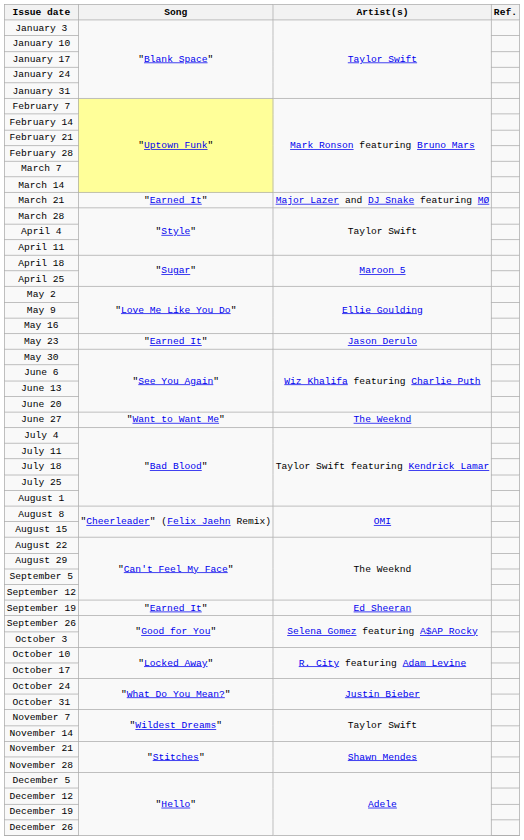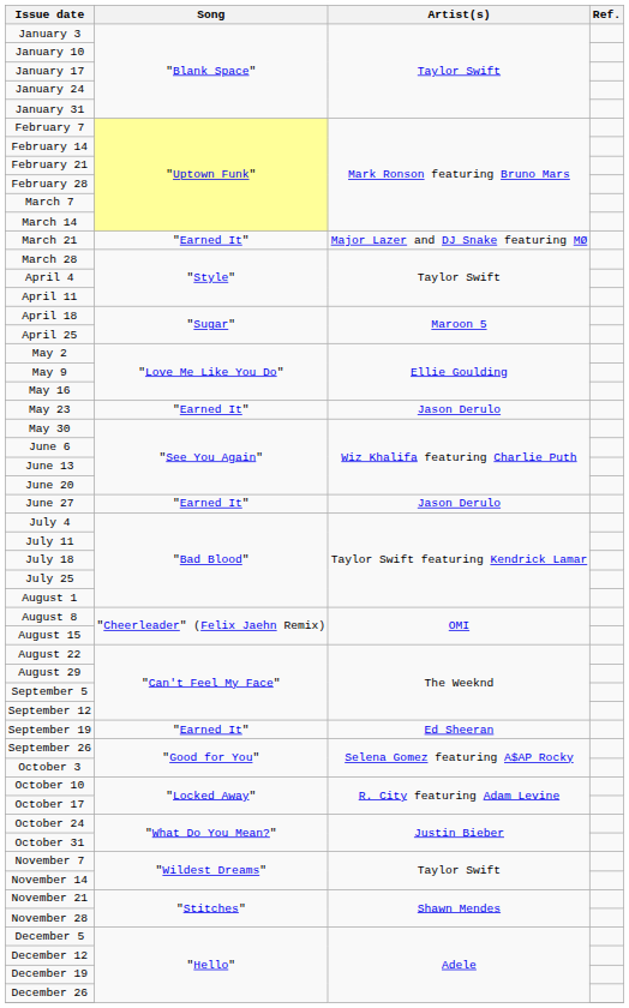 <table class="wikitable" style="text-align: center;">
 <tr>
 <th>Issue date</th>
 <th>Song</th>
 <th>Artist(s)</th>
 <th>Ref.</th>
 </tr>
 <tr>
 <td>January 3</td>
 <td rowspan="5">"<a href='#'>Blank Space</a>"</td>
 <td rowspan="5"><a href='#'>Taylor Swift</a></td>
 <td></td>
 </tr>
 <tr>
 <td>January 10</td>
 <td></td>
 </tr>
 <tr>
 <td>January 17</td>
 <td></td>
 </tr>
 <tr>
 <td>January 24</td>
 <td></td>
 </tr>
 <tr>
 <td>January 31</td>
 <td></td>
 </tr>
 <tr>
 <td>February 7</td>
 <td bgcolor=#FFFF99 rowspan="6">"<a href='#'>Uptown Funk</a>" </td>
 <td rowspan="6"><a href='#'>Mark Ronson</a> featuring <a href='#'>Bruno Mars</a></td>
 <td></td>
 </tr>
 <tr>
 <td>February 14</td>
 <td></td>
 </tr>
 <tr>
 <td>February 21</td>
 <td></td>
 </tr>
 <tr>
 <td>February 28</td>
 <td></td>
 </tr>
 <tr>
 <td>March 7</td>
 <td></td>
 </tr>
 <tr>
 <td>March 14</td>
 <td></td>
 </tr>
 <tr>
 <td>March 21</td>
 <td>"<a href='#'>Earned It</a>"</td>
 <td rowspan="1"><a href='#'>Major Lazer</a> and <a href='#'>DJ Snake</a> featuring <a href='#'>MØ</a></td>
 <td></td>
 </tr>
 <tr>
 <td>March 28</td>
 <td rowspan="3">"<a href='#'>Style</a>"</td>
 <td rowspan=3>Taylor Swift</td>
 <td></td>
 </tr>
 <tr>
 <td>April 4</td>
 <td></td>
 </tr>
 <tr>
 <td>April 11</td>
 <td></td>
 </tr>
 <tr>
 <td>April 18</td>
 <td rowspan="2">"<a href='#'>Sugar</a>"</td>
 <td rowspan=2><a href='#'>Maroon 5</a></td>
 <td></td>
 </tr>
 <tr>
 <td>April 25</td>
 <td></td>
 </tr>
 <tr>
 <td>May 2</td>
 <td rowspan=3>"<a href='#'>Love Me Like You Do</a>"</td>
 <td rowspan=3><a href='#'>Ellie Goulding</a></td>
 <td></td>
 </tr>
 <tr>
 <td>May 9</td>
 <td></td>
 </tr>
 <tr>
 <td>May 16</td>
 <td></td>
 </tr>
 <tr>
 <td>May 23</td>
 <td>"<a href='#'>Earned It</a>"</td>
 <td><a href='#'>Jason Derulo</a></td>
 <td></td>
 </tr>
 <tr>
 <td>May 30</td>
 <td rowspan=4>"<a href='#'>See You Again</a>"</td>
 <td rowspan=4><a href='#'>Wiz Khalifa</a> featuring <a href='#'>Charlie Puth</a></td>
 <td></td>
 </tr>
 <tr>
 <td>June 6</td>
 <td></td>
 </tr>
 <tr>
 <td>June 13</td>
 <td></td>
 </tr>
 <tr>
 <td>June 20</td>
 <td></td>
 </tr>
 <tr>
 <td>June 27</td>
-<td>"<a href='#'>Want to Want Me</a>"</td>
-<td><a href='#'>The Weeknd</a></td>
+<td>"<a href='#'>Earned It</a>"</td>
+<td><a href='#'>Jason Derulo</a></td>
 <td></td>
 </tr>
 <tr>
 <td>July 4</td>
 <td rowspan="5">"<a href='#'>Bad Blood</a>"</td>
 <td rowspan="5">Taylor Swift featuring <a href='#'>Kendrick Lamar</a></td>
 <td></td>
 </tr>
 <tr>
 <td>July 11</td>
 <td></td>
 </tr>
 <tr>
 <td>July 18</td>
 <td></td>
 </tr>
 <tr>
 <td>July 25</td>
 <td></td>
 </tr>
 <tr>
 <td>August 1</td>
 <td></td>
 </tr>
 <tr>
 <td>August 8</td>
 <td rowspan="2">"<a href='#'>Cheerleader</a>" (<a href='#'>Felix Jaehn</a> Remix)</td>
 <td rowspan=2><a href='#'>OMI</a></td>
 <td></td>
 </tr>
 <tr>
 <td>August 15</td>
 <td></td>
 </tr>
 <tr>
 <td>August 22</td>
 <td rowspan=4>"<a href='#'>Can't Feel My Face</a>"</td>
 <td rowspan=4>The Weeknd</td>
 <td></td>
 </tr>
 <tr>
 <td>August 29</td>
 <td></td>
 </tr>
 <tr>
 <td>September 5</td>
 <td></td>
 </tr>
 <tr>
 <td>September 12</td>
 <td></td>
 </tr>
 <tr>
 <td>September 19</td>
 <td>"<a href='#'>Earned It</a>"</td>
 <td><a href='#'>Ed Sheeran</a></td>
 <td></td>
 </tr>
 <tr>
 <td>September 26</td>
 <td rowspan=2>"<a href='#'>Good for You</a>"</td>
 <td rowspan=2><a href='#'>Selena Gomez</a> featuring <a href='#'>A$AP Rocky</a></td>
 <td></td>
 </tr>
 <tr>
 <td>October 3</td>
 <td></td>
 </tr>
 <tr>
 <td>October 10</td>
 <td rowspan="2">"<a href='#'>Locked Away</a>"</td>
 <td rowspan="2"><a href='#'>R. City</a> featuring <a href='#'>Adam Levine</a></td>
 <td></td>
 </tr>
 <tr>
 <td>October 17</td>
 <td></td>
 </tr>
 <tr>
 <td>October 24</td>
 <td rowspan="2">"<a href='#'>What Do You Mean?</a>"</td>
 <td rowspan="2"><a href='#'>Justin Bieber</a></td>
 <td></td>
 </tr>
 <tr>
 <td>October 31</td>
 <td></td>
 </tr>
 <tr>
 <td>November 7</td>
 <td rowspan="2">"<a href='#'>Wildest Dreams</a>"</td>
 <td rowspan="2">Taylor Swift</td>
 <td></td>
 </tr>
 <tr>
 <td>November 14</td>
 <td></td>
 </tr>
 <tr>
 <td>November 21</td>
 <td rowspan="2">"<a href='#'>Stitches</a>"</td>
 <td rowspan="2"><a href='#'>Shawn Mendes</a></td>
 <td></td>
 </tr>
 <tr>
 <td>November 28</td>
 <td></td>
 </tr>
 <tr>
 <td>December 5</td>
 <td rowspan="5">"<a href='#'>Hello</a>"</td>
 <td rowspan="5"><a href='#'>Adele</a></td>
 <td></td>
 </tr>
 <tr>
 <td>December 12</td>
 <td></td>
 </tr>
 <tr>
 <td>December 19</td>
 <td></td>
 </tr>
 <tr>
 <td>December 26</td>
 <td></td>
 </tr>
 <tr>
 </tr>
 </table>
